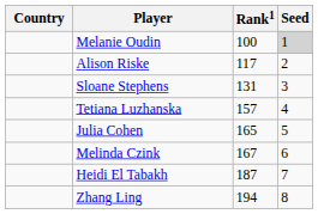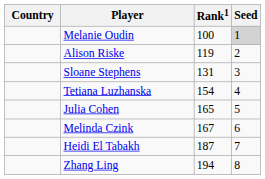 <table class="sortable wikitable">
 <tr>
 <th width="70">Country</th>
 <th width="175">Player</th>
 <th>Rank<sup>1</sup></th>
 <th>Seed</th>
 </tr>
 <tr>
 <td></td>
 <td><a href='#'>Melanie Oudin</a></td>
 <td>100</td>
 <td style="background: lightgrey;">1</td>
 </tr>
 <tr>
 <td></td>
 <td><a href='#'>Alison Riske</a></td>
-<td>117</td>
+<td>119</td>
 <td>2</td>
 </tr>
 <tr>
 <td></td>
 <td><a href='#'>Sloane Stephens</a></td>
 <td>131</td>
 <td>3</td>
 </tr>
 <tr>
 <td></td>
 <td><a href='#'>Tetiana Luzhanska</a></td>
-<td>157</td>
+<td>154</td>
 <td>4</td>
 </tr>
 <tr>
 <td></td>
 <td><a href='#'>Julia Cohen</a></td>
 <td>165</td>
 <td>5</td>
 </tr>
 <tr>
 <td></td>
 <td><a href='#'>Melinda Czink</a></td>
 <td>167</td>
 <td>6</td>
 </tr>
 <tr>
 <td></td>
 <td><a href='#'>Heidi El Tabakh</a></td>
 <td>187</td>
 <td>7</td>
 </tr>
 <tr>
 <td></td>
 <td><a href='#'>Zhang Ling</a></td>
 <td>194</td>
 <td>8</td>
 </tr>
 </table>
